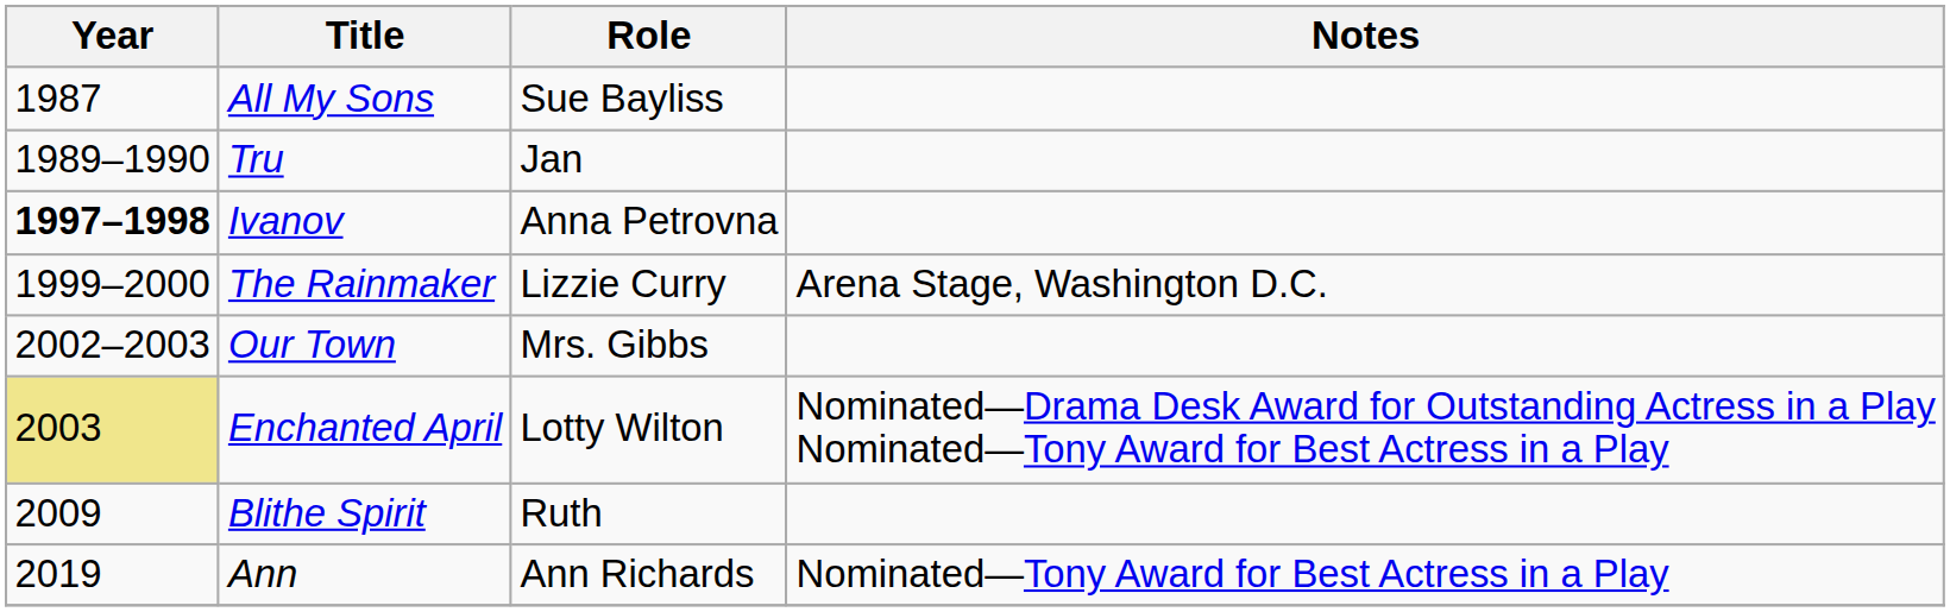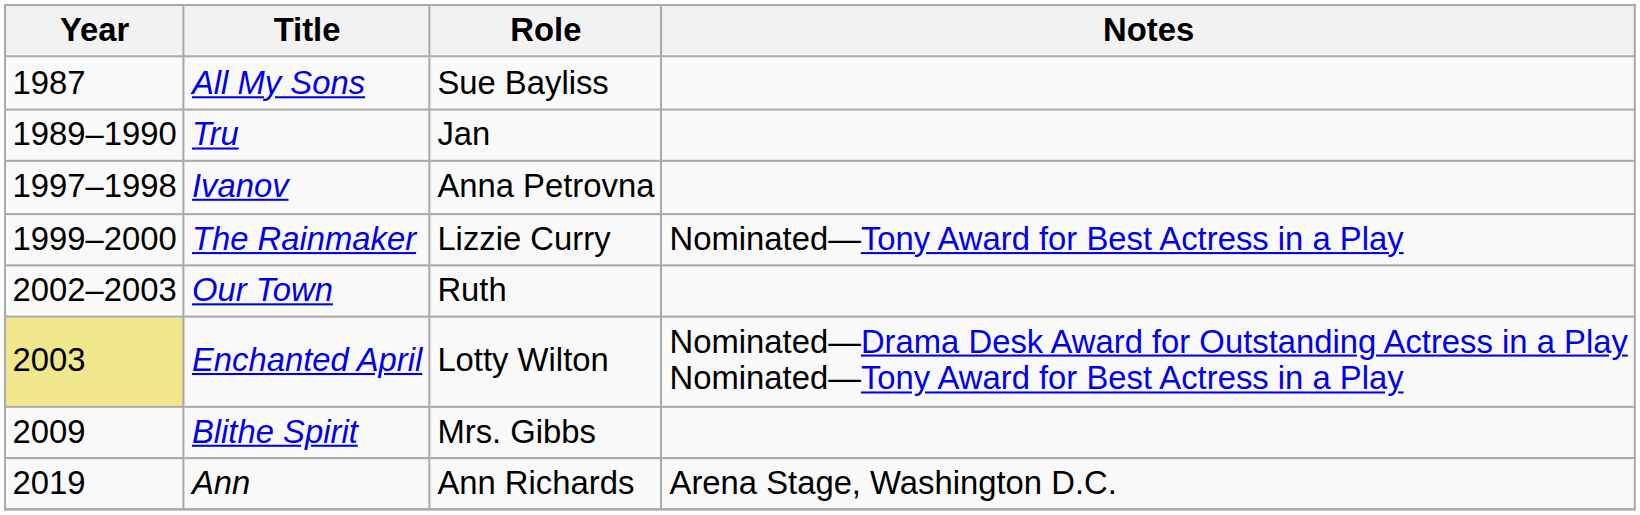 <table class="wikitable sortable">
 <tr>
 <th>Year</th>
 <th>Title</th>
 <th>Role</th>
 <th>Notes</th>
 </tr>
 <tr>
 <td>1987</td>
 <td><em><a href='#'>All My Sons</a></em></td>
 <td>Sue Bayliss</td>
 <td></td>
 </tr>
 <tr>
 <td>1989–1990</td>
 <td><em><a href='#'>Tru</a></em></td>
 <td>Jan</td>
 <td></td>
 </tr>
 <tr>
-<td><strong>1997–1998</strong></td>
+<td>1997–1998</td>
 <td><em><a href='#'>Ivanov</a></em></td>
 <td>Anna Petrovna</td>
 <td></td>
 </tr>
 <tr>
 <td>1999–2000</td>
 <td><em><a href='#'>The Rainmaker</a></em></td>
 <td>Lizzie Curry</td>
-<td>Arena Stage, Washington D.C.</td>
+<td>Nominated—<a href='#'>Tony Award for Best Actress in a Play</a></td>
 </tr>
 <tr>
 <td>2002–2003</td>
 <td><em><a href='#'>Our Town</a></em></td>
-<td>Mrs. Gibbs</td>
+<td>Ruth</td>
 <td></td>
 </tr>
 <tr>
 <td style="background: khaki;">2003</td>
 <td><em><a href='#'>Enchanted April</a></em></td>
 <td>Lotty Wilton</td>
 <td>Nominated—<a href='#'>Drama Desk Award for Outstanding Actress in a Play</a><br>Nominated—<a href='#'>Tony Award for Best Actress in a Play</a></td>
 </tr>
 <tr>
 <td>2009</td>
 <td><em><a href='#'>Blithe Spirit</a></em></td>
-<td>Ruth</td>
+<td>Mrs. Gibbs</td>
 <td></td>
 </tr>
 <tr>
 <td>2019</td>
 <td><em>Ann</em></td>
 <td>Ann Richards</td>
-<td>Nominated—<a href='#'>Tony Award for Best Actress in a Play</a></td>
+<td>Arena Stage, Washington D.C.</td>
 </tr>
 <tr>
 </tr>
 </table>
